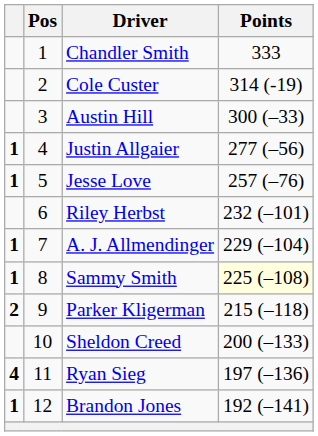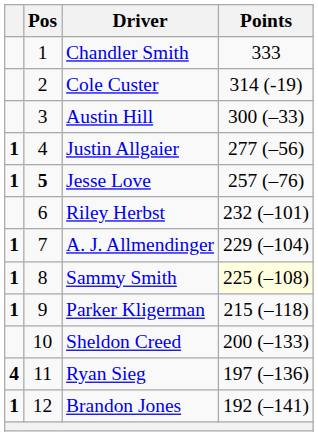 <table class="wikitable" style="font-size: 95%;">
 <tr>
 <th></th>
 <th>Pos</th>
 <th>Driver</th>
 <th>Points</th>
 </tr>
 <tr>
 <td align="left"></td>
 <td style="text-align:center;">1</td>
 <td><a href='#'>Chandler Smith</a></td>
 <td style="text-align:center;">333</td>
 </tr>
 <tr>
 <td align="left"></td>
 <td style="text-align:center;">2</td>
 <td><a href='#'>Cole Custer</a></td>
 <td style="text-align:center;">314 (-19)</td>
 </tr>
 <tr>
 <td align="left"></td>
 <td style="text-align:center;">3</td>
 <td><a href='#'>Austin Hill</a></td>
 <td style="text-align:center;">300 (–33)</td>
 </tr>
 <tr>
 <td align="left"> <strong>1</strong></td>
 <td style="text-align:center;">4</td>
 <td><a href='#'>Justin Allgaier</a></td>
 <td style="text-align:center;">277 (–56)</td>
 </tr>
 <tr>
 <td align="left"> <strong>1</strong></td>
-<td style="text-align:center;">5</td>
+<td style="text-align:center;"><strong>5</strong></td>
 <td><a href='#'>Jesse Love</a></td>
 <td style="text-align:center;">257 (–76)</td>
 </tr>
 <tr>
 <td align="left"></td>
 <td style="text-align:center;">6</td>
 <td><a href='#'>Riley Herbst</a></td>
 <td style="text-align:center;">232 (–101)</td>
 </tr>
 <tr>
 <td align="left"> <strong>1</strong></td>
 <td style="text-align:center;">7</td>
 <td><a href='#'>A. J. Allmendinger</a></td>
 <td style="text-align:center;">229 (–104)</td>
 </tr>
 <tr>
 <td align="left"> <strong>1</strong></td>
 <td style="text-align:center;">8</td>
 <td><a href='#'>Sammy Smith</a></td>
 <td style="background: lightyellow; text-align:center;">225 (–108)</td>
 </tr>
 <tr>
-<td align="left"> <strong>2</strong></td>
+<td align="left"> <strong>1</strong></td>
 <td style="text-align:center;">9</td>
 <td><a href='#'>Parker Kligerman</a></td>
 <td style="text-align:center;">215 (–118)</td>
 </tr>
 <tr>
 <td align="left"></td>
 <td style="text-align:center;">10</td>
 <td><a href='#'>Sheldon Creed</a></td>
 <td style="text-align:center;">200 (–133)</td>
 </tr>
 <tr>
 <td align="left"> <strong>4</strong></td>
 <td style="text-align:center;">11</td>
 <td><a href='#'>Ryan Sieg</a></td>
 <td style="text-align:center;">197 (–136)</td>
 </tr>
 <tr>
 <td align="left"> <strong>1</strong></td>
 <td style="text-align:center;">12</td>
 <td><a href='#'>Brandon Jones</a></td>
 <td style="text-align:center;">192 (–141)</td>
 </tr>
 <tr class="sortbottom">
 <th colspan="9"></th>
 </tr>
 </table>
